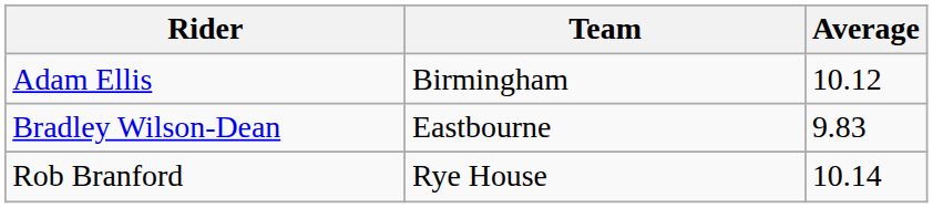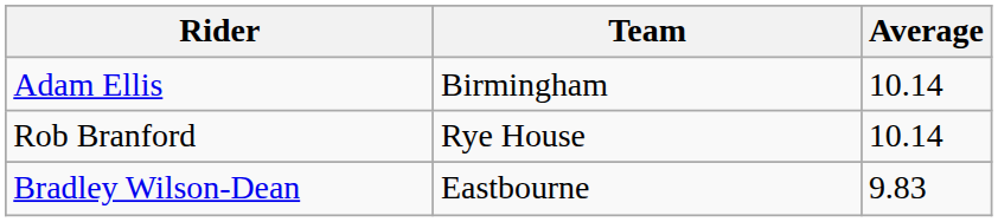 <table class="wikitable" style="font-size: 100%">
 <tr>
 <th width=200>Rider</th>
 <th width=200>Team</th>
 <th width=40>Average</th>
 </tr>
 <tr>
 <td align="left"><a href='#'>Adam Ellis</a></td>
 <td>Birmingham</td>
-<td>10.12</td>
+<td>10.14</td>
+</tr>
+<tr>
+<td align="left">Rob Branford</td>
+<td>Rye House</td>
+<td>10.14</td>
 </tr>
 <tr>
 <td align="left"><a href='#'>Bradley Wilson-Dean</a></td>
 <td>Eastbourne</td>
 <td>9.83</td>
 </tr>
-<tr>
-<td align="left">Rob Branford</td>
-<td>Rye House</td>
-<td>10.14</td>
-</tr>
 </table>
